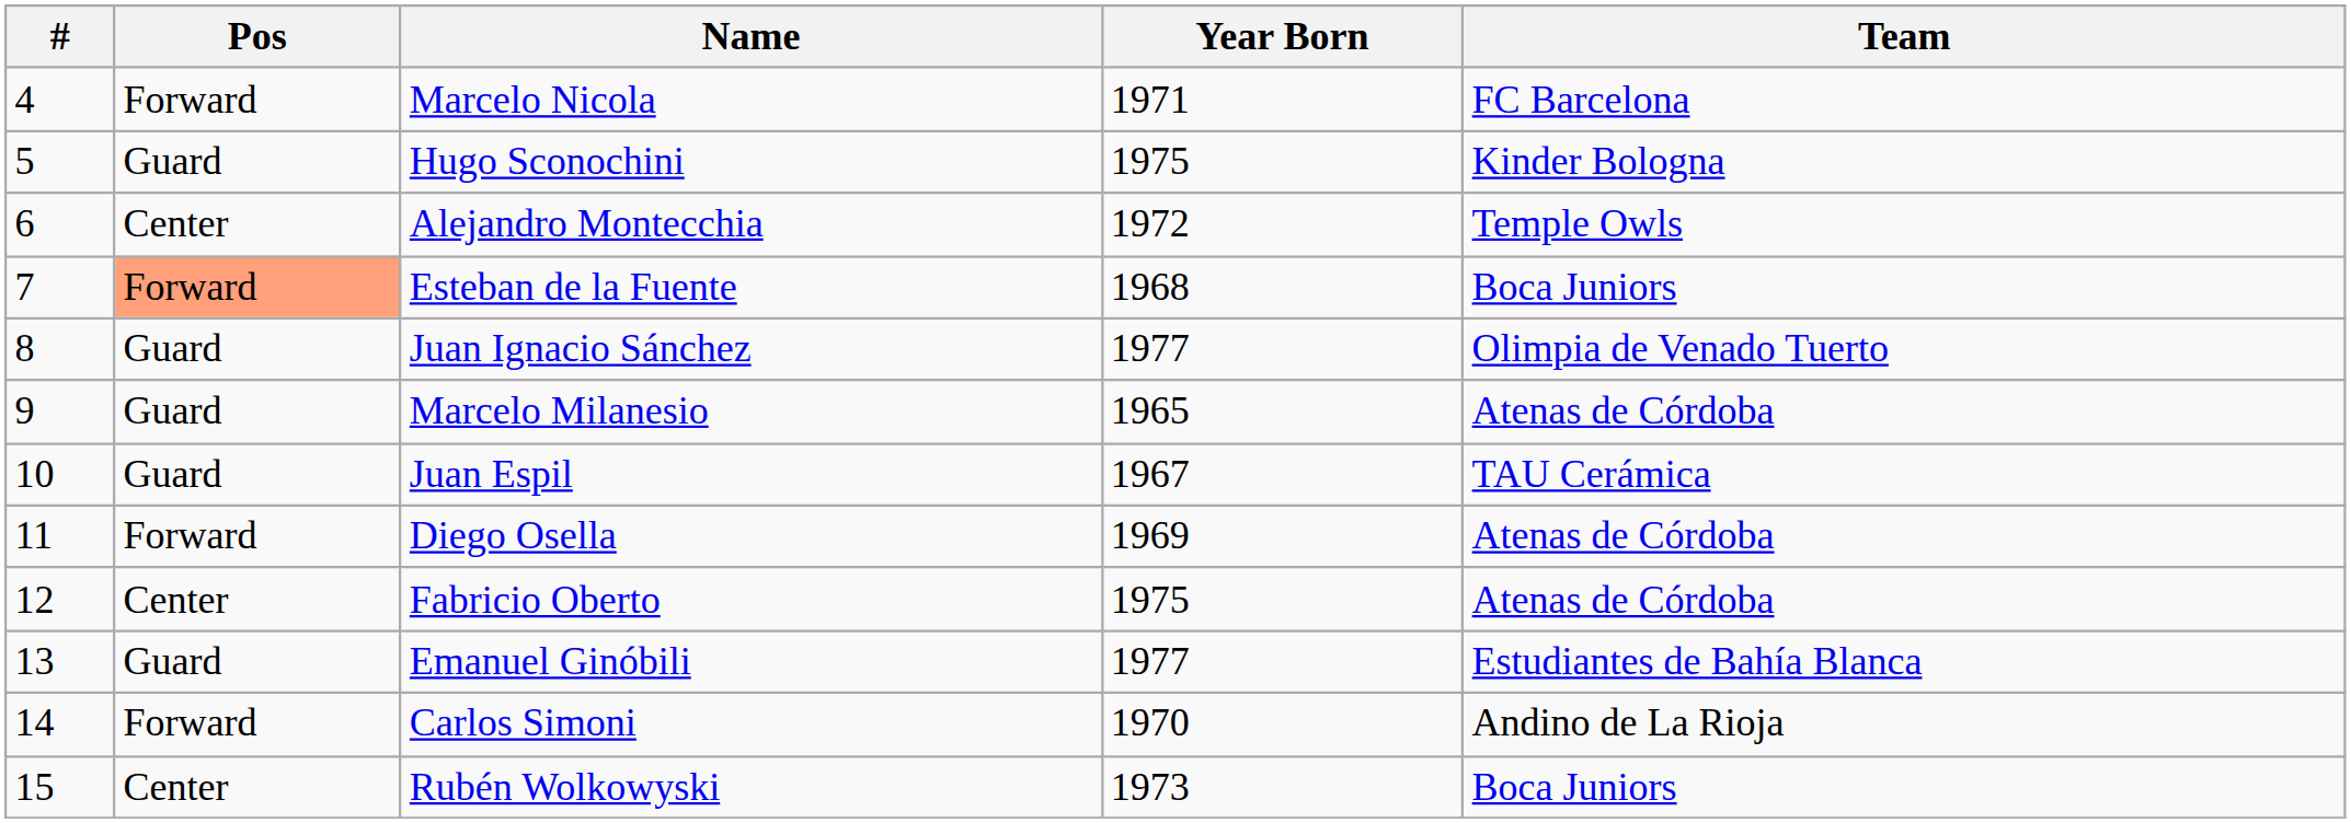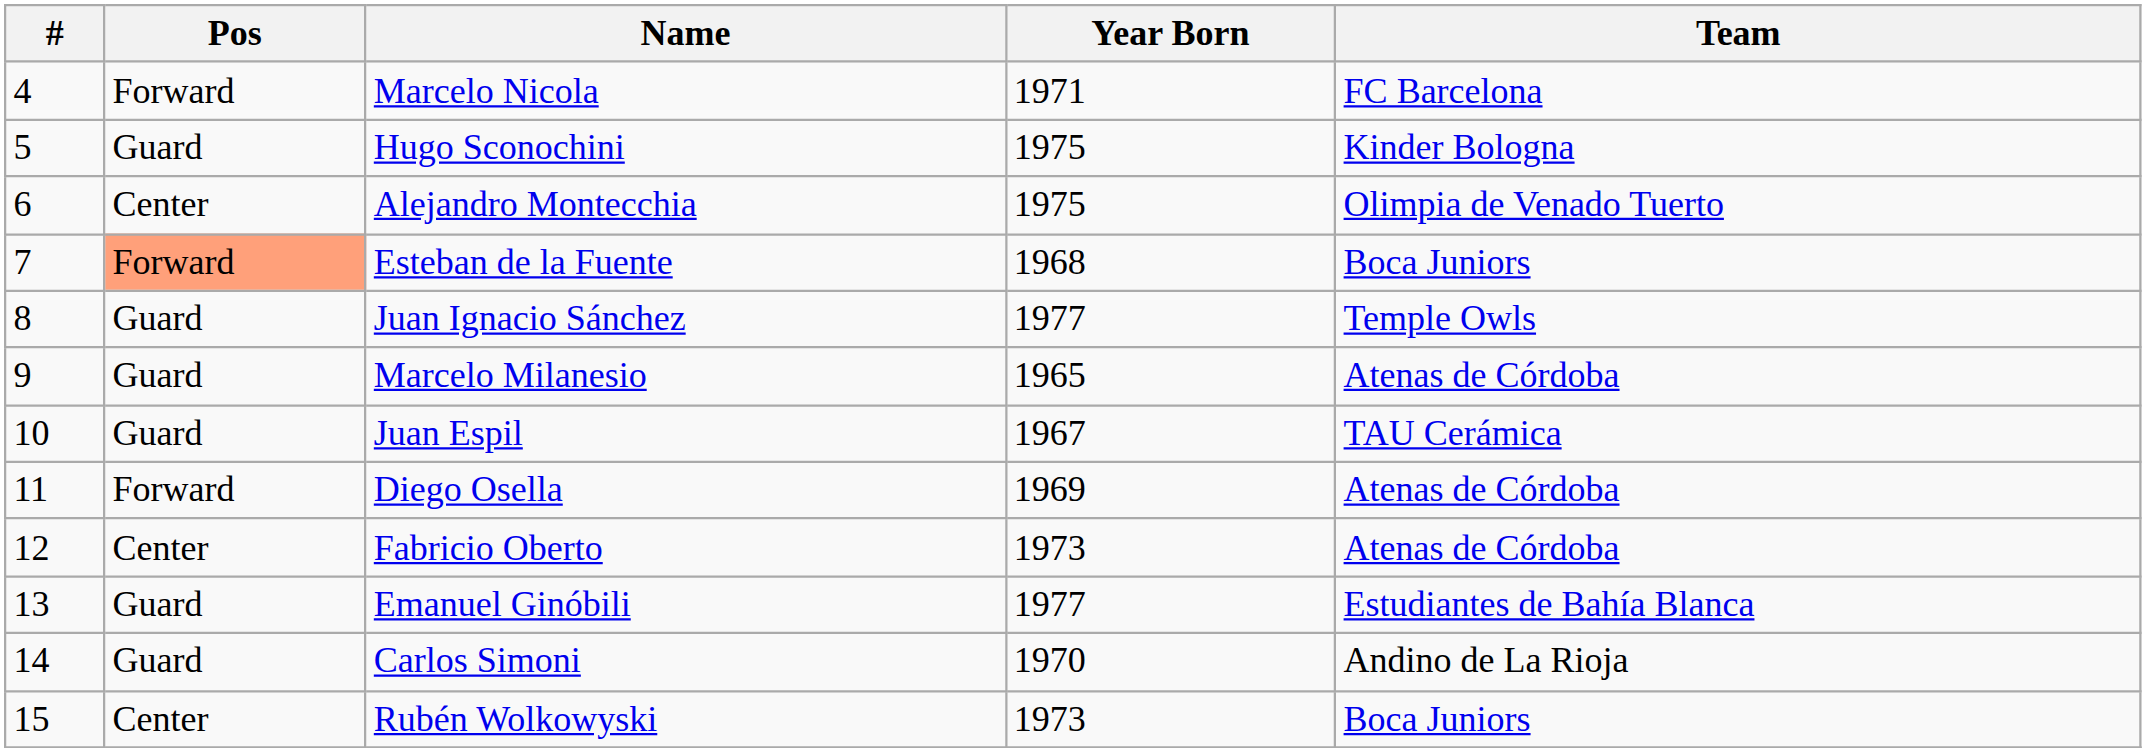 <table class="wikitable" width=60%>
 <tr>
 <th>#</th>
 <th>Pos</th>
 <th>Name</th>
 <th>Year Born</th>
 <th>Team</th>
 </tr>
 <tr>
 <td>4</td>
 <td>Forward</td>
 <td><a href='#'>Marcelo Nicola</a></td>
 <td>1971</td>
 <td> <a href='#'>FC Barcelona</a></td>
 </tr>
 <tr>
 <td>5</td>
 <td>Guard</td>
 <td><a href='#'>Hugo Sconochini</a></td>
 <td>1975</td>
 <td> <a href='#'>Kinder Bologna</a></td>
 </tr>
 <tr>
 <td>6</td>
 <td>Center</td>
 <td><a href='#'>Alejandro Montecchia</a></td>
-<td>1972</td>
-<td> <a href='#'>Temple Owls</a></td>
+<td>1975</td>
+<td> <a href='#'>Olimpia de Venado Tuerto</a></td>
 </tr>
 <tr>
 <td>7</td>
 <td style="background: lightsalmon;">Forward</td>
 <td><a href='#'>Esteban de la Fuente</a></td>
 <td>1968</td>
 <td> <a href='#'>Boca Juniors</a></td>
 </tr>
 <tr>
 <td>8</td>
 <td>Guard</td>
 <td><a href='#'>Juan Ignacio Sánchez</a></td>
 <td>1977</td>
-<td> <a href='#'>Olimpia de Venado Tuerto</a></td>
+<td> <a href='#'>Temple Owls</a></td>
 </tr>
 <tr>
 <td>9</td>
 <td>Guard</td>
 <td><a href='#'>Marcelo Milanesio</a></td>
 <td>1965</td>
 <td> <a href='#'>Atenas de Córdoba</a></td>
 </tr>
 <tr>
 <td>10</td>
 <td>Guard</td>
 <td><a href='#'>Juan Espil</a></td>
 <td>1967</td>
 <td> <a href='#'>TAU Cerámica</a></td>
 </tr>
 <tr>
 <td>11</td>
 <td>Forward</td>
 <td><a href='#'>Diego Osella</a></td>
 <td>1969</td>
 <td> <a href='#'>Atenas de Córdoba</a></td>
 </tr>
 <tr>
 <td>12</td>
 <td>Center</td>
 <td><a href='#'>Fabricio Oberto</a></td>
-<td>1975</td>
+<td>1973</td>
 <td> <a href='#'>Atenas de Córdoba</a></td>
 </tr>
 <tr>
 <td>13</td>
 <td>Guard</td>
 <td><a href='#'>Emanuel Ginóbili</a></td>
 <td>1977</td>
 <td> <a href='#'>Estudiantes de Bahía Blanca</a></td>
 </tr>
 <tr>
 <td>14</td>
-<td>Forward</td>
+<td>Guard</td>
 <td><a href='#'>Carlos Simoni</a></td>
 <td>1970</td>
 <td> Andino de La Rioja</td>
 </tr>
 <tr>
 <td>15</td>
 <td>Center</td>
 <td><a href='#'>Rubén Wolkowyski</a></td>
 <td>1973</td>
 <td> <a href='#'>Boca Juniors</a></td>
 </tr>
 <tr>
 </tr>
 </table>
